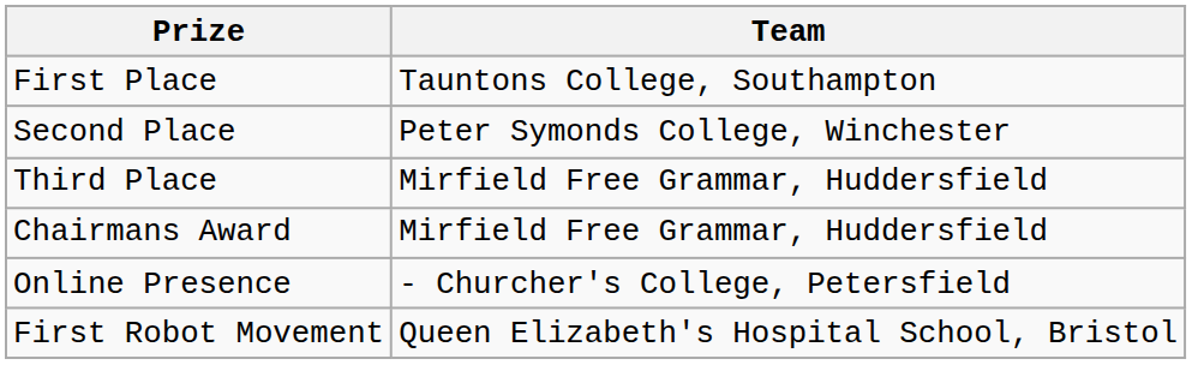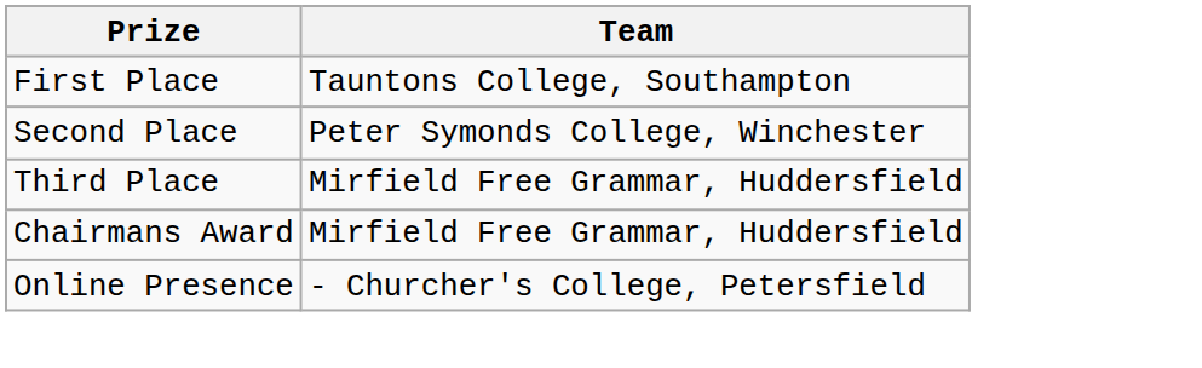 <table class="wikitable">
 <tr>
 <th>Prize</th>
 <th>Team</th>
 </tr>
 <tr>
 <td>First Place</td>
 <td>Tauntons College, Southampton</td>
 </tr>
 <tr>
 <td>Second Place</td>
 <td>Peter Symonds College, Winchester</td>
 </tr>
 <tr>
 <td>Third Place</td>
 <td>Mirfield Free Grammar, Huddersfield</td>
 </tr>
 <tr>
 <td>Chairmans Award</td>
 <td>Mirfield Free Grammar, Huddersfield</td>
 </tr>
 <tr>
 <td>Online Presence</td>
 <td> - Churcher's College, Petersfield</td>
 </tr>
-<tr>
-<td>First Robot Movement</td>
-<td>Queen Elizabeth's Hospital School, Bristol</td>
-</tr>
 </table>
